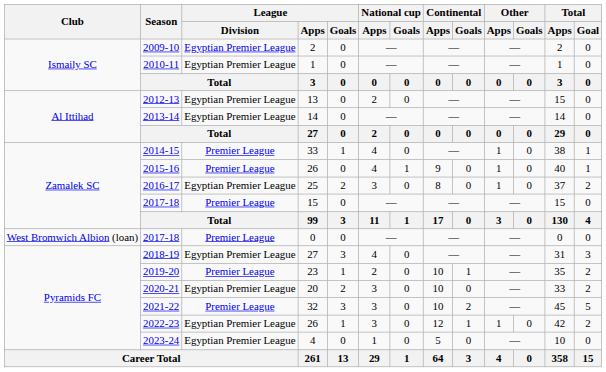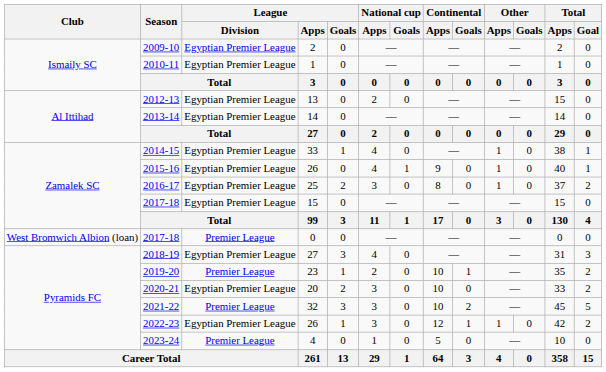 <table class="wikitable" style="text-align:center">
 <tr>
 <th rowspan="2">Club</th>
 <th rowspan="2">Season</th>
 <th colspan="3">League</th>
 <th colspan="2">National cup</th>
 <th colspan="2">Continental</th>
 <th colspan="2">Other</th>
 <th colspan="2">Total</th>
 </tr>
 <tr>
 <th>Division</th>
 <th>Apps</th>
 <th>Goals</th>
 <th>Apps</th>
 <th>Goals</th>
 <th>Apps</th>
 <th>Goals</th>
 <th>Apps</th>
 <th>Goals</th>
 <th>Apps</th>
 <th>Goal</th>
 </tr>
 <tr>
 <td rowspan="3"><a href='#'>Ismaily SC</a></td>
 <td><a href='#'>2009-10</a></td>
 <td><a href='#'>Egyptian Premier League</a></td>
 <td>2</td>
 <td>0</td>
 <td colspan="2">—</td>
 <td colspan="2">—</td>
 <td colspan="2">—</td>
 <td>2</td>
 <td>0</td>
 </tr>
 <tr>
 <td><a href='#'>2010-11</a></td>
 <td>Egyptian Premier League</td>
 <td>1</td>
 <td>0</td>
 <td colspan="2">—</td>
 <td colspan="2">—</td>
 <td colspan="2">—</td>
 <td>1</td>
 <td>0</td>
 </tr>
 <tr>
 <th colspan="2">Total</th>
 <th>3</th>
 <th>0</th>
 <th>0</th>
 <th>0</th>
 <th>0</th>
 <th>0</th>
 <th>0</th>
 <th>0</th>
 <th>3</th>
 <th>0</th>
 </tr>
 <tr>
 <td rowspan="3"><a href='#'>Al Ittihad</a></td>
 <td><a href='#'>2012-13</a></td>
 <td>Egyptian Premier League</td>
 <td>13</td>
 <td>0</td>
 <td>2</td>
 <td>0</td>
 <td colspan="2">—</td>
 <td colspan="2">—</td>
 <td>15</td>
 <td>0</td>
 </tr>
 <tr>
 <td><a href='#'>2013-14</a></td>
 <td>Egyptian Premier League</td>
 <td>14</td>
 <td>0</td>
 <td colspan="2">—</td>
 <td colspan="2">—</td>
 <td colspan="2">—</td>
 <td>14</td>
 <td>0</td>
 </tr>
 <tr>
 <th colspan="2">Total</th>
 <th>27</th>
 <th>0</th>
 <th>2</th>
 <th>0</th>
 <th>0</th>
 <th>0</th>
 <th>0</th>
 <th>0</th>
 <th>29</th>
 <th>0</th>
 </tr>
 <tr>
 <td rowspan="5"><a href='#'>Zamalek SC</a></td>
 <td><a href='#'>2014-15</a></td>
-<td><a href='#'>Premier League</a></td>
+<td>Egyptian Premier League</td>
 <td>33</td>
 <td>1</td>
 <td>4</td>
 <td>0</td>
 <td colspan="2">—</td>
 <td>1</td>
 <td>0</td>
 <td>38</td>
 <td>1</td>
 </tr>
 <tr>
 <td><a href='#'>2015-16</a></td>
-<td><a href='#'>Premier League</a></td>
+<td>Egyptian Premier League</td>
 <td>26</td>
 <td>0</td>
 <td>4</td>
 <td>1</td>
 <td>9</td>
 <td>0</td>
 <td>1</td>
 <td>0</td>
 <td>40</td>
 <td>1</td>
 </tr>
 <tr>
 <td><a href='#'>2016-17</a></td>
 <td>Egyptian Premier League</td>
 <td>25</td>
 <td>2</td>
 <td>3</td>
 <td>0</td>
 <td>8</td>
 <td>0</td>
 <td>1</td>
 <td>0</td>
 <td>37</td>
 <td>2</td>
 </tr>
 <tr>
 <td><a href='#'>2017-18</a></td>
-<td><a href='#'>Premier League</a></td>
+<td>Egyptian Premier League</td>
 <td>15</td>
 <td>0</td>
 <td colspan="2">—</td>
 <td colspan="2">—</td>
 <td colspan="2">—</td>
 <td>15</td>
 <td>0</td>
 </tr>
 <tr>
 <th colspan="2">Total</th>
 <th>99</th>
 <th>3</th>
 <th>11</th>
 <th>1</th>
 <th>17</th>
 <th>0</th>
 <th>3</th>
 <th>0</th>
 <th>130</th>
 <th>4</th>
 </tr>
 <tr>
 <td><a href='#'>West Bromwich Albion</a> (loan)</td>
 <td><a href='#'>2017-18</a></td>
 <td><a href='#'>Premier League</a></td>
 <td>0</td>
 <td>0</td>
 <td colspan="2">—</td>
 <td colspan="2">—</td>
 <td colspan="2">—</td>
 <td>0</td>
 <td>0</td>
 </tr>
 <tr>
 <td rowspan="6"><a href='#'>Pyramids FC</a></td>
 <td><a href='#'>2018-19</a></td>
 <td>Egyptian Premier League</td>
 <td>27</td>
 <td>3</td>
 <td>4</td>
 <td>0</td>
 <td colspan="2">—</td>
 <td colspan="2">—</td>
 <td>31</td>
 <td>3</td>
 </tr>
 <tr>
 <td><a href='#'>2019-20</a></td>
 <td><a href='#'>Premier League</a></td>
 <td>23</td>
 <td>1</td>
 <td>2</td>
 <td>0</td>
 <td>10</td>
 <td>1</td>
 <td colspan="2">—</td>
 <td>35</td>
 <td>2</td>
 </tr>
 <tr>
 <td><a href='#'>2020-21</a></td>
 <td>Egyptian Premier League</td>
 <td>20</td>
 <td>2</td>
 <td>3</td>
 <td>0</td>
 <td>10</td>
 <td>0</td>
 <td colspan="2">—</td>
 <td>33</td>
 <td>2</td>
 </tr>
 <tr>
 <td><a href='#'>2021-22</a></td>
 <td><a href='#'>Premier League</a></td>
 <td>32</td>
 <td>3</td>
 <td>3</td>
 <td>0</td>
 <td>10</td>
 <td>2</td>
 <td colspan="2">—</td>
 <td>45</td>
 <td>5</td>
 </tr>
 <tr>
 <td><a href='#'>2022-23</a></td>
 <td>Egyptian Premier League</td>
 <td>26</td>
 <td>1</td>
 <td>3</td>
 <td>0</td>
 <td>12</td>
 <td>1</td>
 <td>1</td>
 <td>0</td>
 <td>42</td>
 <td>2</td>
 </tr>
 <tr>
 <td><a href='#'>2023-24</a></td>
-<td>Egyptian Premier League</td>
+<td><a href='#'>Premier League</a></td>
 <td>4</td>
 <td>0</td>
 <td>1</td>
 <td>0</td>
 <td>5</td>
 <td>0</td>
 <td colspan="2">—</td>
 <td>10</td>
 <td>0</td>
 </tr>
 <tr>
 <th colspan="3">Career Total</th>
 <th>261</th>
 <th>13</th>
 <th>29</th>
 <th>1</th>
 <th>64</th>
 <th>3</th>
 <th>4</th>
 <th>0</th>
 <th>358</th>
 <th>15</th>
 </tr>
 </table>
